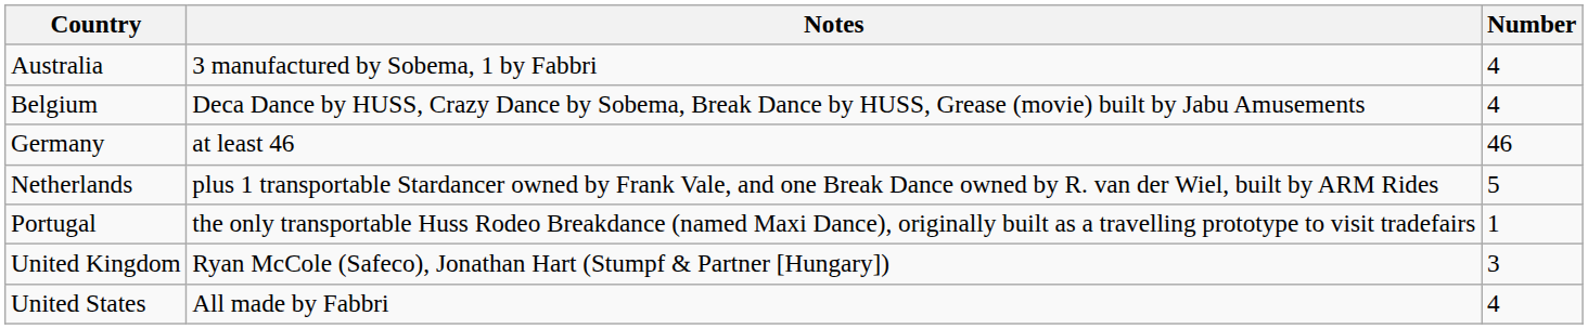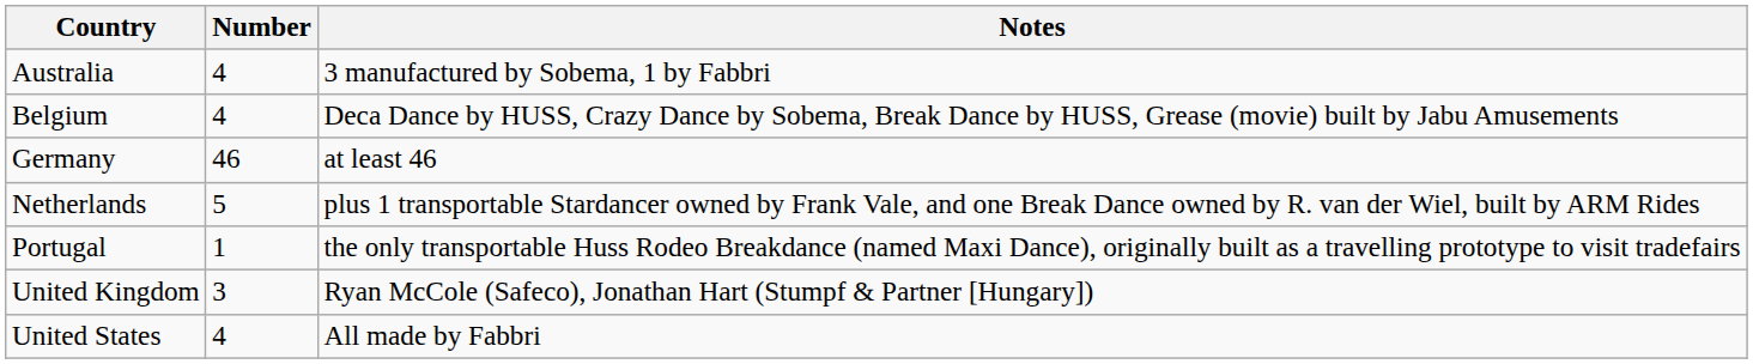 <table class="wikitable sortable">
 <tr>
 <th>Country</th>
+<th>Number</th>
 <th>Notes</th>
-<th>Number</th>
 </tr>
 <tr>
 <td>Australia</td>
+<td>4</td>
 <td>3 manufactured by Sobema, 1 by Fabbri</td>
-<td>4</td>
 </tr>
 <tr>
 <td>Belgium</td>
+<td>4</td>
 <td>Deca Dance by HUSS, Crazy Dance by Sobema, Break Dance by HUSS, Grease (movie) built by Jabu Amusements</td>
-<td>4</td>
 </tr>
 <tr>
 <td>Germany</td>
+<td>46</td>
 <td>at least 46</td>
-<td>46</td>
 </tr>
 <tr>
 <td>Netherlands</td>
+<td>5</td>
 <td>plus 1 transportable Stardancer owned by Frank Vale, and one Break Dance owned by R. van der Wiel, built by ARM Rides</td>
-<td>5</td>
 </tr>
 <tr>
 <td>Portugal</td>
+<td>1</td>
 <td>the only transportable Huss Rodeo Breakdance (named Maxi Dance), originally built as a travelling prototype to visit tradefairs</td>
-<td>1</td>
 </tr>
 <tr>
 <td>United Kingdom</td>
+<td>3</td>
 <td>Ryan McCole (Safeco), Jonathan Hart (Stumpf & Partner [Hungary])</td>
-<td>3</td>
 </tr>
 <tr>
 <td>United States</td>
+<td>4</td>
 <td>All made by Fabbri</td>
-<td>4</td>
 </tr>
 </table>
